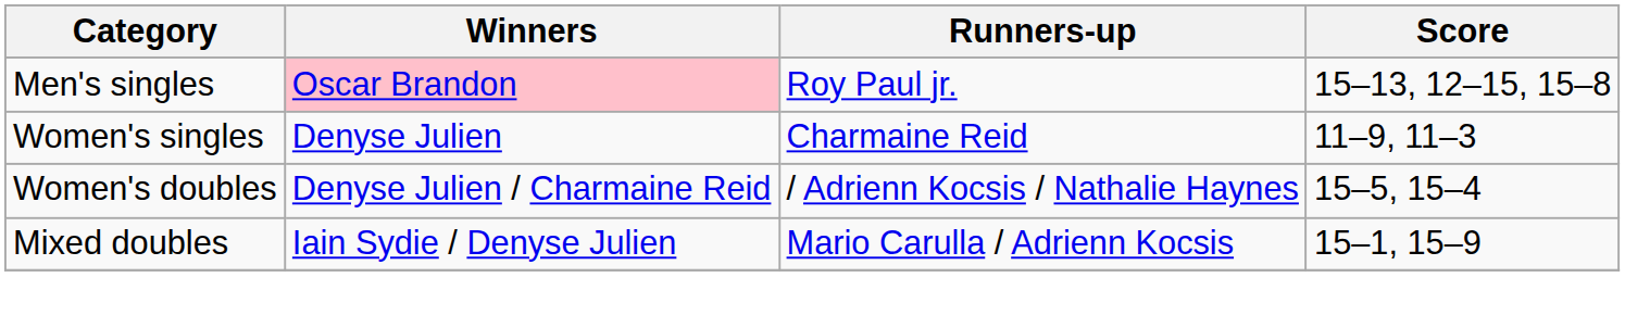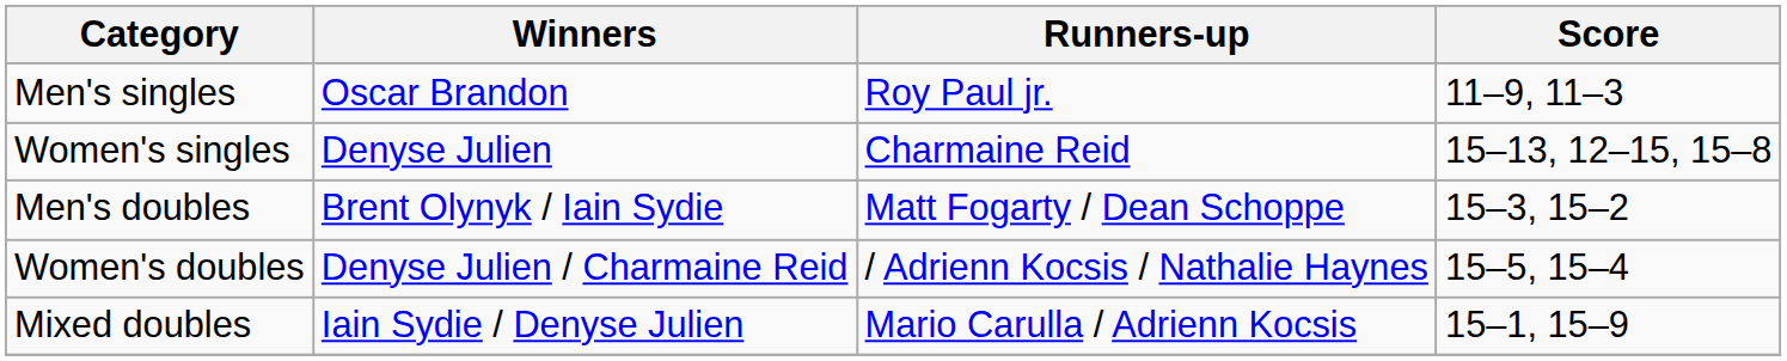 <table class=wikitable style="white-space:nowrap;">
 <tr>
 <th>Category</th>
 <th>Winners</th>
 <th>Runners-up</th>
 <th>Score</th>
 </tr>
 <tr>
 <td>Men's singles</td>
-<td style="background: pink;"> <a href='#'>Oscar Brandon</a></td>
+<td> <a href='#'>Oscar Brandon</a></td>
 <td> <a href='#'>Roy Paul jr.</a></td>
-<td>15–13, 12–15, 15–8</td>
+<td>11–9, 11–3</td>
 </tr>
 <tr>
 <td>Women's singles</td>
 <td>  <a href='#'>Denyse Julien</a></td>
 <td>  <a href='#'>Charmaine Reid</a></td>
-<td>11–9, 11–3</td>
+<td>15–13, 12–15, 15–8</td>
+</tr>
+<tr>
+<td>Men's doubles</td>
+<td>  <a href='#'>Brent Olynyk</a> / <a href='#'>Iain Sydie</a></td>
+<td>  <a href='#'>Matt Fogarty</a> / <a href='#'>Dean Schoppe</a></td>
+<td>15–3, 15–2</td>
 </tr>
 <tr>
 <td>Women's doubles</td>
 <td>  <a href='#'>Denyse Julien</a> / <a href='#'>Charmaine Reid</a></td>
 <td>/  <a href='#'>Adrienn Kocsis</a> / <a href='#'>Nathalie Haynes</a></td>
 <td>15–5, 15–4</td>
 </tr>
 <tr>
 <td>Mixed doubles</td>
 <td>  <a href='#'>Iain Sydie</a> / <a href='#'>Denyse Julien</a></td>
 <td>  <a href='#'>Mario Carulla</a> / <a href='#'>Adrienn Kocsis</a></td>
 <td>15–1, 15–9</td>
 </tr>
 <tr>
 </tr>
 </table>
